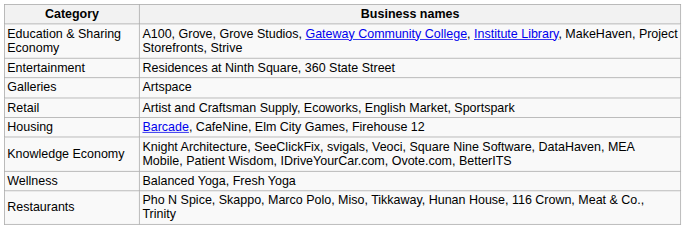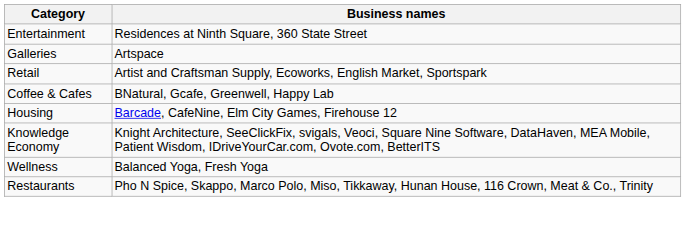 <table class="wikitable">
 <tr>
 <th>Category</th>
 <th>Business names</th>
-</tr>
-<tr>
-<td>Education & Sharing Economy</td>
-<td>A100, Grove, Grove Studios, <a href='#'>Gateway Community College</a>, <a href='#'>Institute Library</a>, MakeHaven, Project Storefronts, Strive</td>
 </tr>
 <tr>
 <td>Entertainment</td>
 <td>Residences at Ninth Square, 360 State Street</td>
 </tr>
 <tr>
 <td>Galleries</td>
 <td>Artspace</td>
 </tr>
 <tr>
 <td>Retail</td>
 <td>Artist and Craftsman Supply, Ecoworks, English Market, Sportspark</td>
+</tr>
+<tr>
+<td>Coffee & Cafes</td>
+<td>BNatural, Gcafe, Greenwell, Happy Lab</td>
 </tr>
 <tr>
 <td>Housing</td>
 <td><a href='#'>Barcade</a>, CafeNine, Elm City Games, Firehouse 12</td>
 </tr>
 <tr>
 <td>Knowledge Economy</td>
 <td>Knight Architecture, SeeClickFix, svigals, Veoci, Square Nine Software, DataHaven, MEA Mobile, Patient Wisdom, IDriveYourCar.com, Ovote.com, BetterITS</td>
 </tr>
 <tr>
 <td>Wellness</td>
 <td>Balanced Yoga, Fresh Yoga</td>
 </tr>
 <tr>
 <td>Restaurants</td>
 <td>Pho N Spice, Skappo, Marco Polo, Miso, Tikkaway, Hunan House, 116 Crown, Meat & Co., Trinity</td>
 </tr>
 </table>
